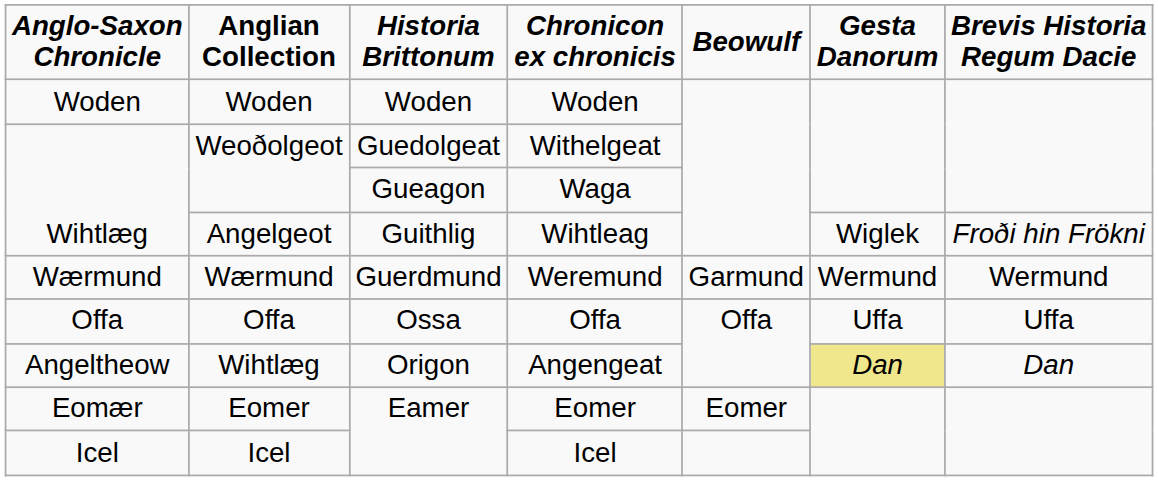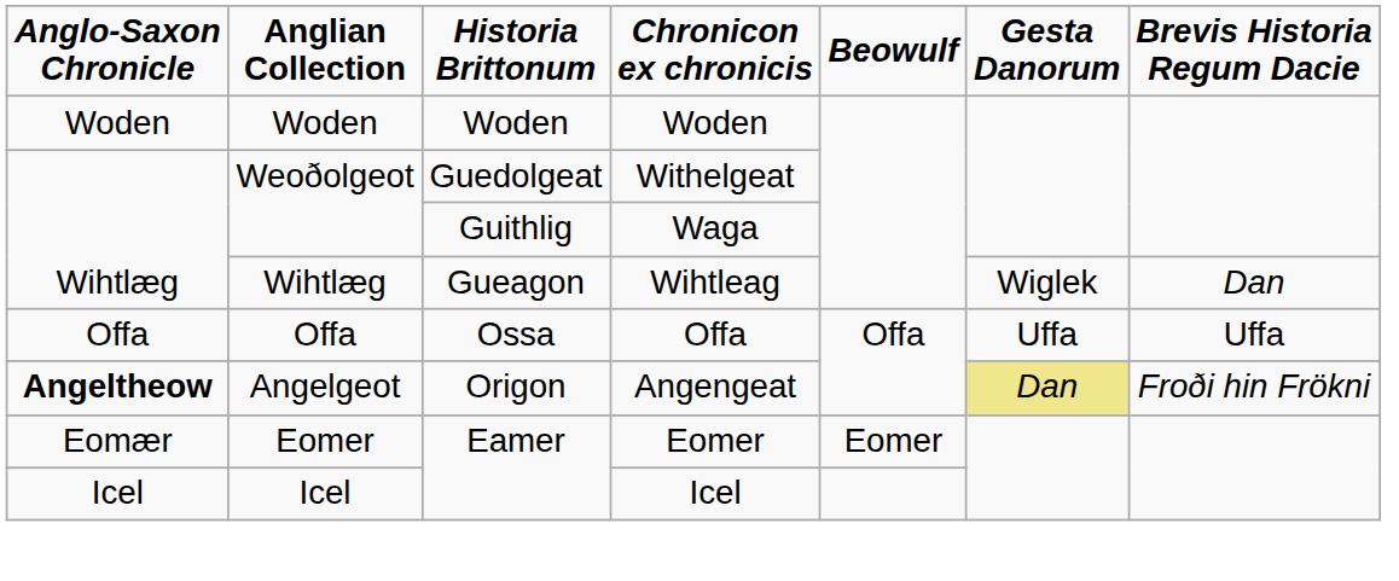 <table class="wikitable" style="text-align: center; margin: 0.5em 0px 0.5em 1em;">
 <tr>
 <td><strong><em>Anglo-Saxon<br>Chronicle</em></strong></td>
 <td><strong>Anglian<br>Collection</strong></td>
 <td><strong><em>Historia<br>Brittonum</em></strong></td>
 <td><strong><em>Chronicon<br>ex chronicis</em></strong></td>
 <td><strong><em>Beowulf</em></strong></td>
 <td><strong><em>Gesta<br>Danorum</em></strong></td>
 <td><strong><em>Brevis Historia<br>Regum Dacie</em></strong></td>
 </tr>
 <tr>
 <td>Woden</td>
 <td>Woden</td>
 <td>Woden</td>
 <td>Woden</td>
 <td rowspan=4></td>
 <td rowspan=3></td>
 <td rowspan=3></td>
 </tr>
 <tr>
 <td rowspan=3 valign="bottom">Wihtlæg</td>
 <td rowspan=2 valign="top">Weoðolgeot</td>
 <td>Guedolgeat</td>
 <td>Withelgeat</td>
 </tr>
 <tr>
-<td>Gueagon</td>
+<td>Guithlig</td>
 <td>Waga</td>
 </tr>
 <tr>
-<td>Angelgeot</td>
-<td>Guithlig</td>
+<td>Wihtlæg</td>
+<td>Gueagon</td>
 <td>Wihtleag</td>
 <td>Wiglek</td>
-<td><em>Froði hin Frökni</em></td>
-</tr>
-<tr>
-<td>Wærmund</td>
-<td>Wærmund</td>
-<td>Guerdmund</td>
-<td>Weremund</td>
-<td>Garmund</td>
-<td>Wermund</td>
-<td>Wermund</td>
+<td><em>Dan</em></td>
 </tr>
 <tr>
 <td>Offa</td>
 <td>Offa</td>
 <td>Ossa</td>
 <td>Offa</td>
 <td rowspan=2 valign="top">Offa</td>
 <td>Uffa</td>
 <td>Uffa</td>
 </tr>
 <tr>
-<td>Angeltheow</td>
-<td>Wihtlæg</td>
+<td><strong>Angeltheow</strong></td>
+<td>Angelgeot</td>
 <td>Origon</td>
 <td>Angengeat</td>
 <td style="background: khaki;"><em>Dan</em></td>
-<td><em>Dan</em></td>
+<td><em>Froði hin Frökni</em></td>
 </tr>
 <tr>
 <td>Eomær</td>
 <td>Eomer</td>
 <td rowspan=2 valign="top">Eamer</td>
 <td>Eomer</td>
 <td>Eomer</td>
 <td rowspan=3></td>
 <td rowspan=3></td>
 </tr>
 <tr>
 <td>Icel</td>
 <td>Icel</td>
 <td>Icel</td>
 <td></td>
 </tr>
 </table>
